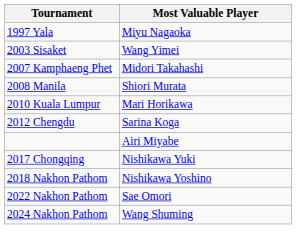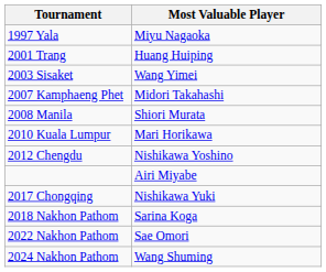 <table class=wikitable style="width: 400px;">
 <tr>
 <th style="width: 40%;">Tournament</th>
 <th style="width: 60%;">Most Valuable Player</th>
 </tr>
 <tr>
 <td><a href='#'>1997 Yala</a></td>
 <td> <a href='#'>Miyu Nagaoka</a></td>
+</tr>
+<tr>
+<td><a href='#'>2001 Trang</a></td>
+<td> <a href='#'>Huang Huiping</a></td>
 </tr>
 <tr>
 <td><a href='#'>2003 Sisaket</a></td>
 <td> <a href='#'>Wang Yimei</a></td>
 </tr>
 <tr>
 <td><a href='#'>2007 Kamphaeng Phet</a></td>
 <td> <a href='#'>Midori Takahashi</a></td>
 </tr>
 <tr>
 <td><a href='#'>2008 Manila</a></td>
 <td> <a href='#'>Shiori Murata</a></td>
 </tr>
 <tr>
 <td><a href='#'>2010 Kuala Lumpur</a></td>
 <td> <a href='#'>Mari Horikawa</a></td>
 </tr>
 <tr>
 <td><a href='#'>2012 Chengdu</a></td>
-<td> <a href='#'>Sarina Koga</a></td>
+<td> <a href='#'>Nishikawa Yoshino</a></td>
 </tr>
 <tr>
 <td></td>
 <td> <a href='#'>Airi Miyabe</a></td>
 </tr>
 <tr>
 <td><a href='#'>2017 Chongqing</a></td>
 <td> <a href='#'>Nishikawa Yuki</a></td>
 </tr>
 <tr>
 <td><a href='#'>2018 Nakhon Pathom</a></td>
-<td> <a href='#'>Nishikawa Yoshino</a></td>
+<td> <a href='#'>Sarina Koga</a></td>
 </tr>
 <tr>
 <td><a href='#'>2022 Nakhon Pathom</a></td>
 <td> <a href='#'>Sae Omori</a></td>
 </tr>
 <tr>
 <td><a href='#'>2024 Nakhon Pathom</a></td>
 <td> <a href='#'>Wang Shuming</a></td>
 </tr>
 </table>
